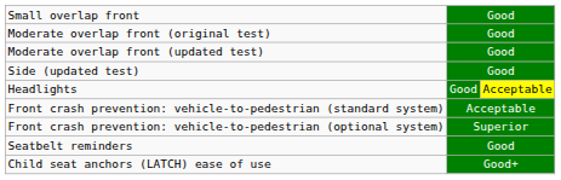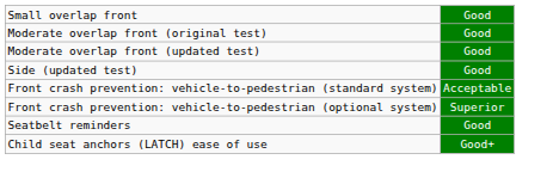 <table class="wikitable">
 <tr>
 <td>Small overlap front</td>
 <td colspan="2" style="text-align:center;color:white;background:green">Good</td>
 </tr>
 <tr>
 <td>Moderate overlap front (original test)</td>
 <td colspan="2" style="text-align:center;color:white;background:green">Good</td>
 </tr>
 <tr>
 <td>Moderate overlap front (updated test)</td>
 <td colspan="2" style="text-align:center;color:white;background:green">Good</td>
 </tr>
 <tr>
 <td>Side (updated test)</td>
 <td colspan="2" style="text-align:center;color:white;background:green">Good</td>
 </tr>
 <tr>
-<td>Headlights</td>
-<td style="text-align:center;color:white;background:green">Good</td>
-<td style="text-align:center;color:black;background:yellow">Acceptable</td>
-</tr>
-<tr>
 <td>Front crash prevention: vehicle-to-pedestrian (standard system)</td>
 <td colspan="2" style="text-align:center;color:white;background:green">Acceptable</td>
 </tr>
 <tr>
 <td>Front crash prevention: vehicle-to-pedestrian (optional system)</td>
 <td colspan="2" style="text-align:center;color:white;background:green">Superior</td>
 </tr>
 <tr>
 <td>Seatbelt reminders</td>
 <td colspan="2" style="text-align:center;color:white;background:green">Good</td>
 </tr>
 <tr>
 <td>Child seat anchors (LATCH) ease of use</td>
 <td colspan="2" style="text-align:center;color:white;background:green">Good+</td>
 </tr>
 </table>
